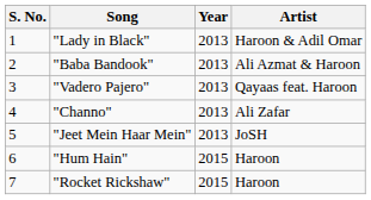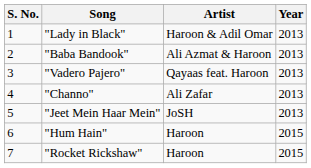 <table class="wikitable">
 <tr>
 <th>S. No.</th>
 <th>Song</th>
+<th>Artist</th>
 <th>Year</th>
-<th>Artist</th>
 </tr>
 <tr>
 <td>1</td>
 <td>"Lady in Black"</td>
+<td>Haroon & Adil Omar</td>
 <td>2013</td>
-<td>Haroon & Adil Omar</td>
 </tr>
 <tr>
 <td>2</td>
 <td>"Baba Bandook"</td>
+<td>Ali Azmat & Haroon</td>
 <td>2013</td>
-<td>Ali Azmat & Haroon</td>
 </tr>
 <tr>
 <td>3</td>
 <td>"Vadero Pajero"</td>
+<td>Qayaas feat. Haroon</td>
 <td>2013</td>
-<td>Qayaas feat. Haroon</td>
 </tr>
 <tr>
 <td>4</td>
 <td>"Channo"</td>
+<td>Ali Zafar</td>
 <td>2013</td>
-<td>Ali Zafar</td>
 </tr>
 <tr>
 <td>5</td>
 <td>"Jeet Mein Haar Mein"</td>
+<td>JoSH</td>
 <td>2013</td>
-<td>JoSH</td>
 </tr>
 <tr>
 <td>6</td>
 <td>"Hum Hain"</td>
+<td>Haroon</td>
 <td>2015</td>
-<td>Haroon</td>
 </tr>
 <tr>
 <td>7</td>
 <td>"Rocket Rickshaw"</td>
+<td>Haroon</td>
 <td>2015</td>
-<td>Haroon</td>
 </tr>
 </table>
